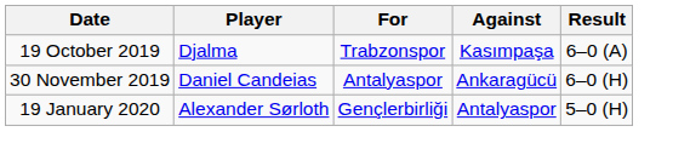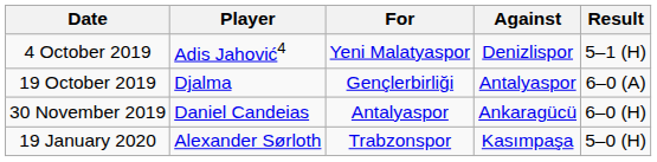 <table class="wikitable sortable">
 <tr>
 <th>Date</th>
 <th>Player</th>
 <th>For</th>
 <th>Against</th>
 <th style="text-align:center">Result</th>
 </tr>
 <tr>
+<td align=center>4 October 2019</td>
+<td> <a href='#'>Adis Jahović</a><sup>4</sup></td>
+<td align=center><a href='#'>Yeni Malatyaspor</a></td>
+<td align=center><a href='#'>Denizlispor</a></td>
+<td align=center>5–1 (H)</td>
+</tr>
+<tr>
 <td align=center>19 October 2019</td>
 <td> <a href='#'>Djalma</a></td>
-<td align=center><a href='#'>Trabzonspor</a></td>
-<td align=center><a href='#'>Kasımpaşa</a></td>
+<td align=center><a href='#'>Gençlerbirliği</a></td>
+<td align=center><a href='#'>Antalyaspor</a></td>
 <td align=center>6–0 (A)</td>
 </tr>
 <tr>
 <td align=center>30 November 2019</td>
 <td> <a href='#'>Daniel Candeias</a></td>
 <td align=center><a href='#'>Antalyaspor</a></td>
 <td align=center><a href='#'>Ankaragücü</a></td>
 <td align=center>6–0 (H)</td>
 </tr>
 <tr>
 <td align=center>19 January 2020</td>
 <td> <a href='#'>Alexander Sørloth</a></td>
-<td align=center><a href='#'>Gençlerbirliği</a></td>
-<td align=center><a href='#'>Antalyaspor</a></td>
+<td align=center><a href='#'>Trabzonspor</a></td>
+<td align=center><a href='#'>Kasımpaşa</a></td>
 <td align=center>5–0 (H)</td>
 </tr>
 </table>
